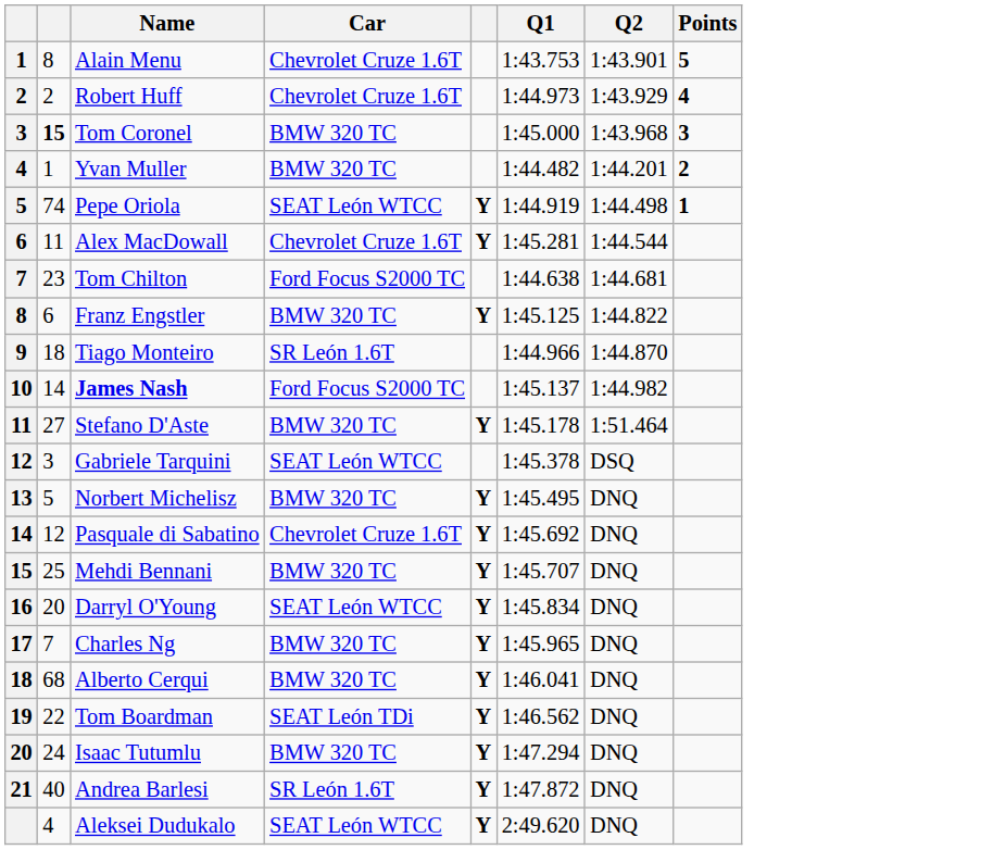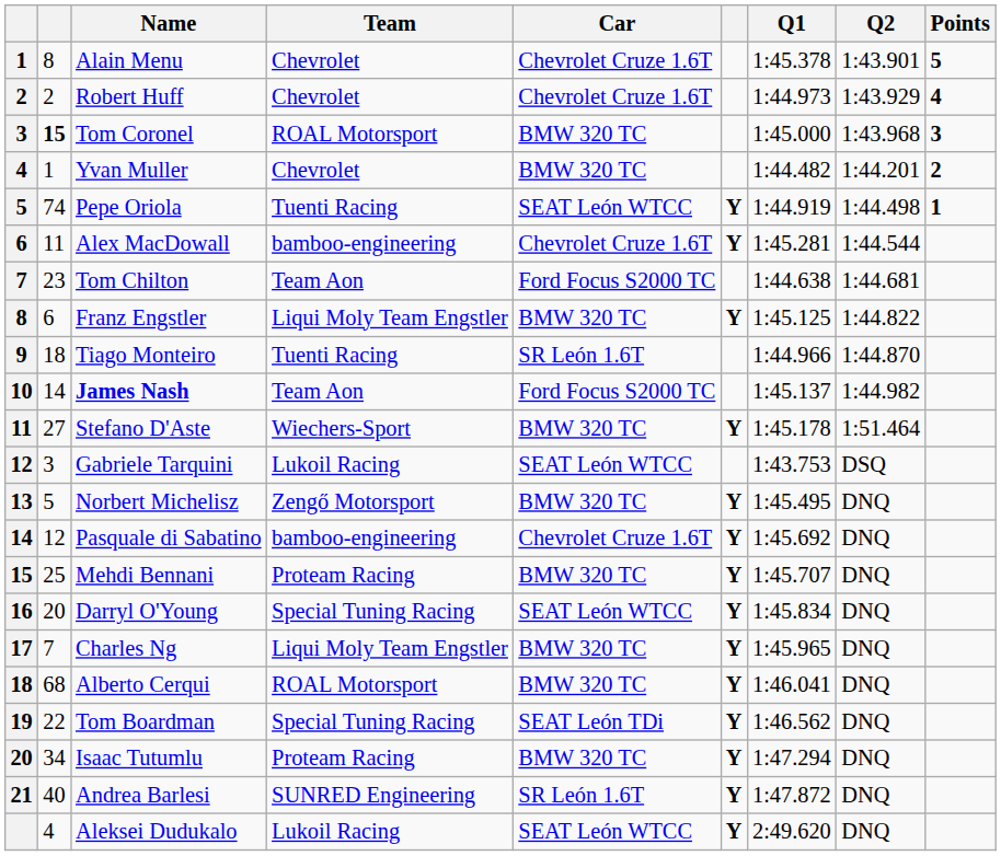 <table class="wikitable sortable" style="font-size: 95%;">
 <tr>
 <th></th>
 <th></th>
 <th>Name</th>
+<th>Team</th>
 <th>Car</th>
 <th></th>
 <th>Q1</th>
 <th>Q2</th>
 <th>Points</th>
 </tr>
 <tr>
 <th>1</th>
 <td>8</td>
 <td> <a href='#'>Alain Menu</a></td>
+<td><a href='#'>Chevrolet</a></td>
 <td><a href='#'>Chevrolet Cruze 1.6T</a></td>
 <td></td>
-<td>1:43.753</td>
+<td>1:45.378</td>
 <td>1:43.901</td>
 <td><strong>5</strong></td>
 </tr>
 <tr>
 <th>2</th>
 <td>2</td>
 <td> <a href='#'>Robert Huff</a></td>
+<td><a href='#'>Chevrolet</a></td>
 <td><a href='#'>Chevrolet Cruze 1.6T</a></td>
 <td></td>
 <td>1:44.973</td>
 <td>1:43.929</td>
 <td><strong>4</strong></td>
 </tr>
 <tr>
 <th>3</th>
 <td><strong>15</strong></td>
 <td> <a href='#'>Tom Coronel</a></td>
+<td><a href='#'>ROAL Motorsport</a></td>
 <td><a href='#'>BMW 320 TC</a></td>
 <td></td>
 <td>1:45.000</td>
 <td>1:43.968</td>
 <td><strong>3</strong></td>
 </tr>
 <tr>
 <th>4</th>
 <td>1</td>
 <td> <a href='#'>Yvan Muller</a></td>
+<td><a href='#'>Chevrolet</a></td>
 <td><a href='#'>BMW 320 TC</a></td>
 <td></td>
 <td>1:44.482</td>
 <td>1:44.201</td>
 <td><strong>2</strong></td>
 </tr>
 <tr>
 <th>5</th>
 <td>74</td>
 <td> <a href='#'>Pepe Oriola</a></td>
+<td><a href='#'>Tuenti Racing</a></td>
 <td><a href='#'>SEAT León WTCC</a></td>
 <td align=center><strong><span>Y</span></strong></td>
 <td>1:44.919</td>
 <td>1:44.498</td>
 <td><strong>1</strong></td>
 </tr>
 <tr>
 <th>6</th>
 <td>11</td>
 <td> <a href='#'>Alex MacDowall</a></td>
+<td><a href='#'>bamboo-engineering</a></td>
 <td><a href='#'>Chevrolet Cruze 1.6T</a></td>
 <td align=center><strong><span>Y</span></strong></td>
 <td>1:45.281</td>
 <td>1:44.544</td>
 <td></td>
 </tr>
 <tr>
 <th>7</th>
 <td>23</td>
 <td> <a href='#'>Tom Chilton</a></td>
+<td><a href='#'>Team Aon</a></td>
 <td><a href='#'>Ford Focus S2000 TC</a></td>
 <td></td>
 <td>1:44.638</td>
 <td>1:44.681</td>
 <td></td>
 </tr>
 <tr>
 <th>8</th>
 <td>6</td>
 <td> <a href='#'>Franz Engstler</a></td>
+<td><a href='#'>Liqui Moly Team Engstler</a></td>
 <td><a href='#'>BMW 320 TC</a></td>
 <td align=center><strong><span>Y</span></strong></td>
 <td>1:45.125</td>
 <td>1:44.822</td>
 <td></td>
 </tr>
 <tr>
 <th>9</th>
 <td>18</td>
 <td> <a href='#'>Tiago Monteiro</a></td>
+<td><a href='#'>Tuenti Racing</a></td>
 <td><a href='#'>SR León 1.6T</a></td>
 <td></td>
 <td>1:44.966</td>
 <td>1:44.870</td>
 <td></td>
 </tr>
 <tr>
 <th>10</th>
 <td>14</td>
 <td> <strong><a href='#'>James Nash</a></strong></td>
+<td><a href='#'>Team Aon</a></td>
 <td><a href='#'>Ford Focus S2000 TC</a></td>
 <td></td>
 <td>1:45.137</td>
 <td>1:44.982</td>
 <td></td>
 </tr>
 <tr>
 <th>11</th>
 <td>27</td>
 <td> <a href='#'>Stefano D'Aste</a></td>
+<td><a href='#'>Wiechers-Sport</a></td>
 <td><a href='#'>BMW 320 TC</a></td>
 <td align=center><strong><span>Y</span></strong></td>
 <td>1:45.178</td>
 <td>1:51.464</td>
 <td></td>
 </tr>
 <tr>
 <th>12</th>
 <td>3</td>
 <td> <a href='#'>Gabriele Tarquini</a></td>
+<td><a href='#'>Lukoil Racing</a></td>
 <td><a href='#'>SEAT León WTCC</a></td>
 <td></td>
-<td>1:45.378</td>
+<td>1:43.753</td>
 <td>DSQ</td>
 <td></td>
 </tr>
 <tr>
 <th>13</th>
 <td>5</td>
 <td> <a href='#'>Norbert Michelisz</a></td>
+<td><a href='#'>Zengő Motorsport</a></td>
 <td><a href='#'>BMW 320 TC</a></td>
 <td align=center><strong><span>Y</span></strong></td>
 <td>1:45.495</td>
 <td>DNQ</td>
 <td></td>
 </tr>
 <tr>
 <th>14</th>
 <td>12</td>
 <td> <a href='#'>Pasquale di Sabatino</a></td>
+<td><a href='#'>bamboo-engineering</a></td>
 <td><a href='#'>Chevrolet Cruze 1.6T</a></td>
 <td align=center><strong><span>Y</span></strong></td>
 <td>1:45.692</td>
 <td>DNQ</td>
 <td></td>
 </tr>
 <tr>
 <th>15</th>
 <td>25</td>
 <td> <a href='#'>Mehdi Bennani</a></td>
+<td><a href='#'>Proteam Racing</a></td>
 <td><a href='#'>BMW 320 TC</a></td>
 <td align=center><strong><span>Y</span></strong></td>
 <td>1:45.707</td>
 <td>DNQ</td>
 <td></td>
 </tr>
 <tr>
 <th>16</th>
 <td>20</td>
 <td> <a href='#'>Darryl O'Young</a></td>
+<td><a href='#'>Special Tuning Racing</a></td>
 <td><a href='#'>SEAT León WTCC</a></td>
 <td align=center><strong><span>Y</span></strong></td>
 <td>1:45.834</td>
 <td>DNQ</td>
 <td></td>
 </tr>
 <tr>
 <th>17</th>
 <td>7</td>
 <td> <a href='#'>Charles Ng</a></td>
+<td><a href='#'>Liqui Moly Team Engstler</a></td>
 <td><a href='#'>BMW 320 TC</a></td>
 <td align=center><strong><span>Y</span></strong></td>
 <td>1:45.965</td>
 <td>DNQ</td>
 <td></td>
 </tr>
 <tr>
 <th>18</th>
 <td>68</td>
 <td> <a href='#'>Alberto Cerqui</a></td>
+<td><a href='#'>ROAL Motorsport</a></td>
 <td><a href='#'>BMW 320 TC</a></td>
 <td align=center><strong><span>Y</span></strong></td>
 <td>1:46.041</td>
 <td>DNQ</td>
 <td></td>
 </tr>
 <tr>
 <th>19</th>
 <td>22</td>
 <td> <a href='#'>Tom Boardman</a></td>
+<td><a href='#'>Special Tuning Racing</a></td>
 <td><a href='#'>SEAT León TDi</a></td>
 <td align=center><strong><span>Y</span></strong></td>
 <td>1:46.562</td>
 <td>DNQ</td>
 <td></td>
 </tr>
 <tr>
 <th>20</th>
-<td>24</td>
+<td>34</td>
 <td> <a href='#'>Isaac Tutumlu</a></td>
+<td><a href='#'>Proteam Racing</a></td>
 <td><a href='#'>BMW 320 TC</a></td>
 <td align=center><strong><span>Y</span></strong></td>
 <td>1:47.294</td>
 <td>DNQ</td>
 <td></td>
 </tr>
 <tr>
 <th>21</th>
 <td>40</td>
 <td> <a href='#'>Andrea Barlesi</a></td>
+<td><a href='#'>SUNRED Engineering</a></td>
 <td><a href='#'>SR León 1.6T</a></td>
 <td align=center><strong><span>Y</span></strong></td>
 <td>1:47.872</td>
 <td>DNQ</td>
 <td></td>
 </tr>
 <tr>
 <th></th>
 <td>4</td>
 <td> <a href='#'>Aleksei Dudukalo</a></td>
+<td><a href='#'>Lukoil Racing</a></td>
 <td><a href='#'>SEAT León WTCC</a></td>
 <td align=center><strong><span>Y</span></strong></td>
 <td>2:49.620</td>
 <td>DNQ</td>
 <td></td>
 </tr>
 </table>
